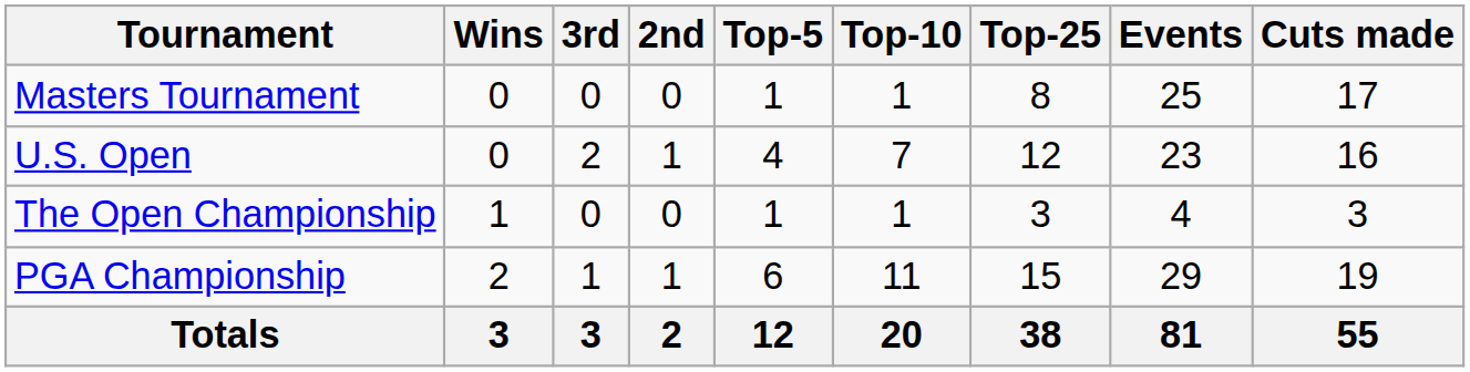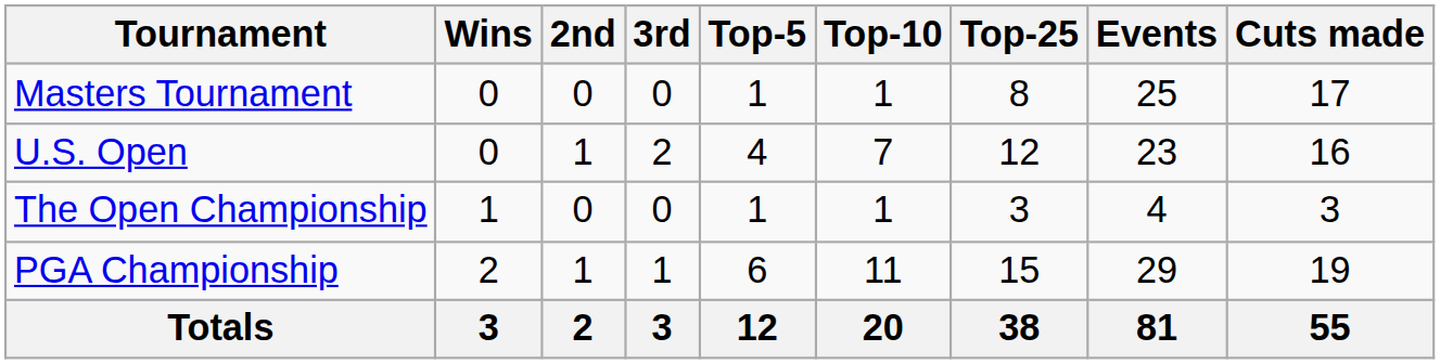 <table class=wikitable style=text-align:center>
 <tr>
 <th>Tournament</th>
 <th>Wins</th>
+<th>2nd</th>
 <th>3rd</th>
-<th>2nd</th>
 <th>Top-5</th>
 <th>Top-10</th>
 <th>Top-25</th>
 <th>Events</th>
 <th>Cuts made</th>
 </tr>
 <tr>
 <td align=left><a href='#'>Masters Tournament</a></td>
 <td>0</td>
 <td>0</td>
 <td>0</td>
 <td>1</td>
 <td>1</td>
 <td>8</td>
 <td>25</td>
 <td>17</td>
 </tr>
 <tr>
 <td align=left><a href='#'>U.S. Open</a></td>
 <td>0</td>
+<td>1</td>
 <td>2</td>
-<td>1</td>
 <td>4</td>
 <td>7</td>
 <td>12</td>
 <td>23</td>
 <td>16</td>
 </tr>
 <tr>
 <td align=left><a href='#'>The Open Championship</a></td>
 <td>1</td>
 <td>0</td>
 <td>0</td>
 <td>1</td>
 <td>1</td>
 <td>3</td>
 <td>4</td>
 <td>3</td>
 </tr>
 <tr>
 <td align=left><a href='#'>PGA Championship</a></td>
 <td>2</td>
 <td>1</td>
 <td>1</td>
 <td>6</td>
 <td>11</td>
 <td>15</td>
 <td>29</td>
 <td>19</td>
 </tr>
 <tr>
 <th>Totals</th>
 <th>3</th>
+<th>2</th>
 <th>3</th>
-<th>2</th>
 <th>12</th>
 <th>20</th>
 <th>38</th>
 <th>81</th>
 <th>55</th>
 </tr>
 </table>
